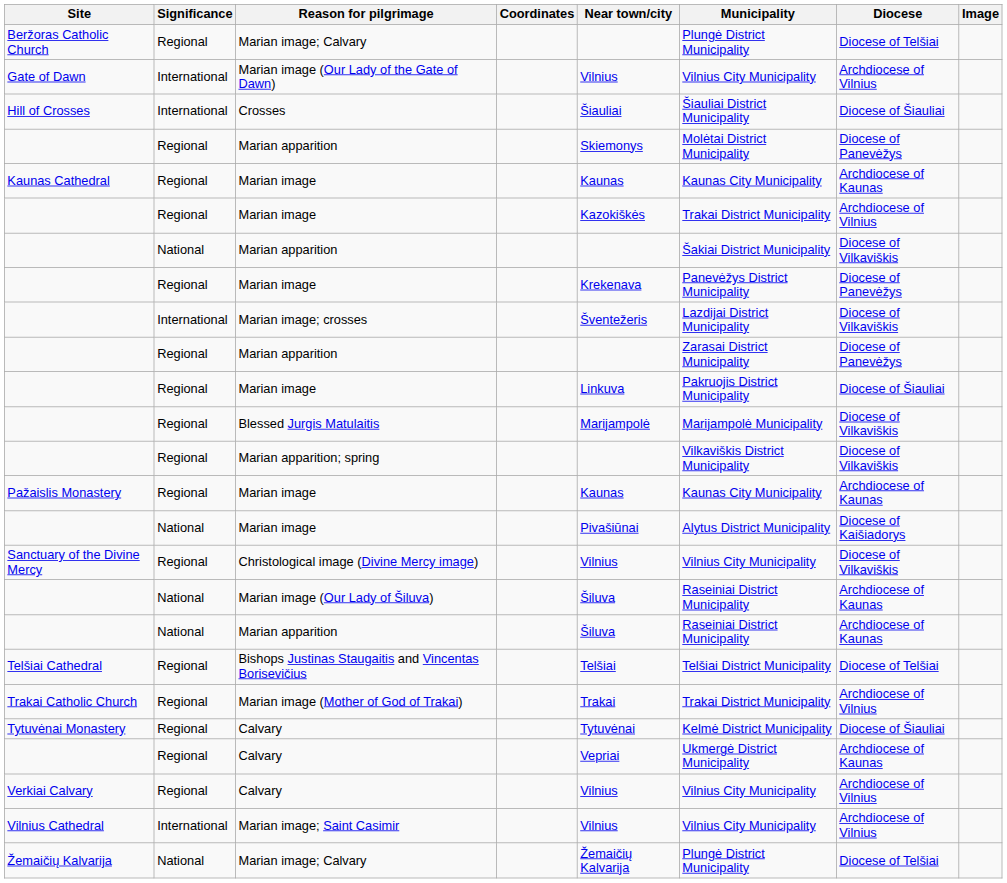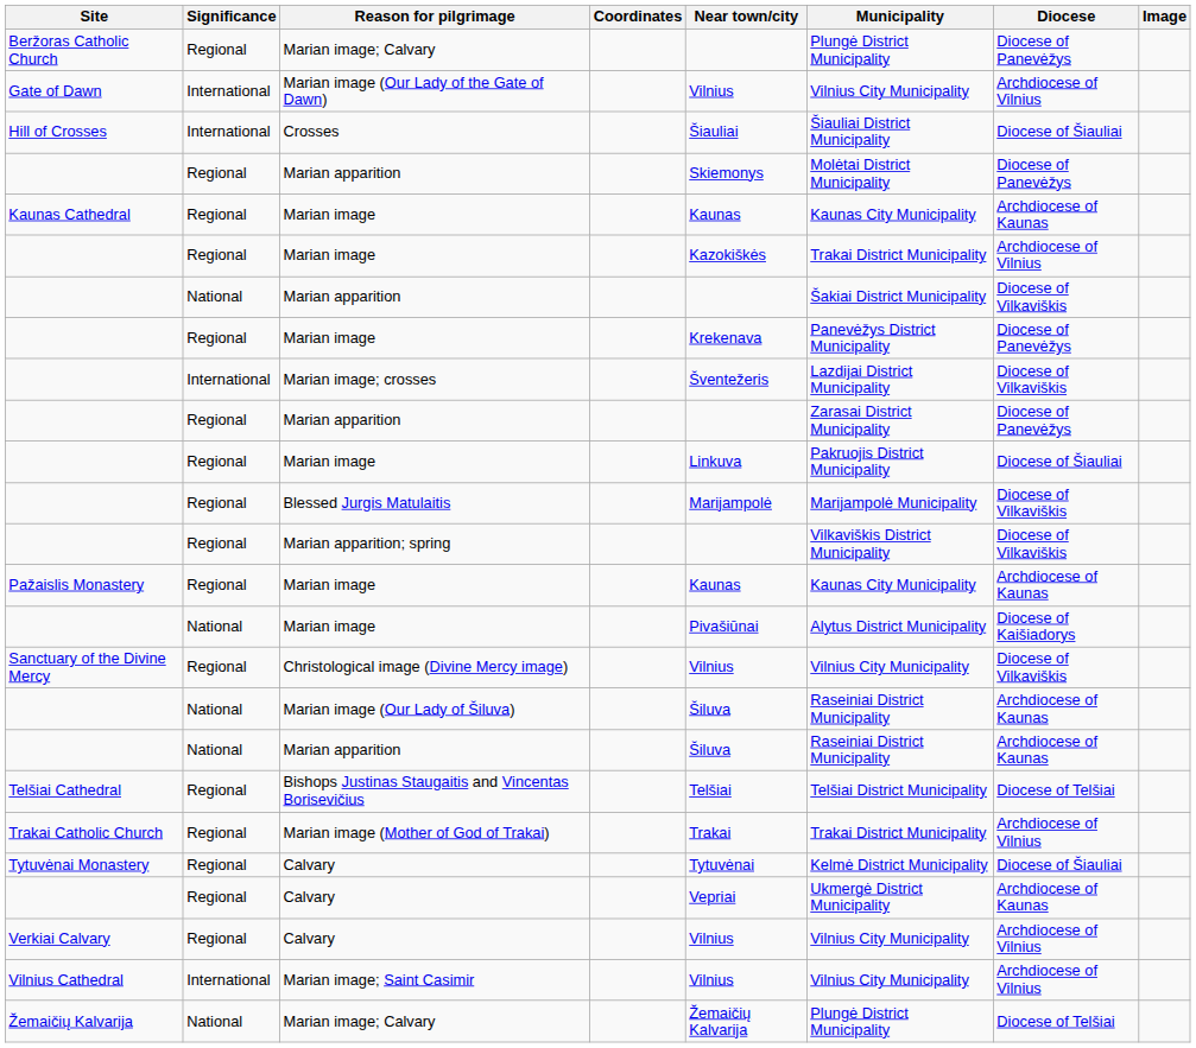 <table class="wikitable sortable">
 <tr>
 <th>Site</th>
 <th>Significance</th>
 <th>Reason for pilgrimage</th>
 <th>Coordinates</th>
 <th>Near town/city</th>
 <th>Municipality</th>
 <th>Diocese</th>
 <th>Image</th>
 </tr>
 <tr>
 <td><a href='#'>Beržoras Catholic Church</a></td>
 <td>Regional</td>
 <td>Marian image; Calvary</td>
 <td></td>
 <td></td>
 <td><a href='#'>Plungė District Municipality</a></td>
-<td><a href='#'>Diocese of Telšiai</a></td>
+<td><a href='#'>Diocese of Panevėžys</a></td>
 <td></td>
 </tr>
 <tr>
 <td><a href='#'>Gate of Dawn</a></td>
 <td>International</td>
 <td>Marian image (<a href='#'>Our Lady of the Gate of Dawn</a>)</td>
 <td></td>
 <td><a href='#'>Vilnius</a></td>
 <td><a href='#'>Vilnius City Municipality</a></td>
 <td><a href='#'>Archdiocese of Vilnius</a></td>
 <td></td>
 </tr>
 <tr>
 <td><a href='#'>Hill of Crosses</a></td>
 <td>International</td>
 <td>Crosses</td>
 <td></td>
 <td><a href='#'>Šiauliai</a></td>
 <td><a href='#'>Šiauliai District Municipality</a></td>
 <td><a href='#'>Diocese of Šiauliai</a></td>
 <td></td>
 </tr>
 <tr>
 <td></td>
 <td>Regional</td>
 <td>Marian apparition</td>
 <td></td>
 <td><a href='#'>Skiemonys</a></td>
 <td><a href='#'>Molėtai District Municipality</a></td>
 <td><a href='#'>Diocese of Panevėžys</a></td>
 <td></td>
 </tr>
 <tr>
 <td><a href='#'>Kaunas Cathedral</a></td>
 <td>Regional</td>
 <td>Marian image</td>
 <td></td>
 <td><a href='#'>Kaunas</a></td>
 <td><a href='#'>Kaunas City Municipality</a></td>
 <td><a href='#'>Archdiocese of Kaunas</a></td>
 <td></td>
 </tr>
 <tr>
 <td></td>
 <td>Regional</td>
 <td>Marian image</td>
 <td></td>
 <td><a href='#'>Kazokiškės</a></td>
 <td><a href='#'>Trakai District Municipality</a></td>
 <td><a href='#'>Archdiocese of Vilnius</a></td>
 <td></td>
 </tr>
 <tr>
 <td></td>
 <td>National</td>
 <td>Marian apparition</td>
 <td></td>
 <td></td>
 <td><a href='#'>Šakiai District Municipality</a></td>
 <td><a href='#'>Diocese of Vilkaviškis</a></td>
 <td></td>
 </tr>
 <tr>
 <td></td>
 <td>Regional</td>
 <td>Marian image</td>
 <td></td>
 <td><a href='#'>Krekenava</a></td>
 <td><a href='#'>Panevėžys District Municipality</a></td>
 <td><a href='#'>Diocese of Panevėžys</a></td>
 <td></td>
 </tr>
 <tr>
 <td></td>
 <td>International</td>
 <td>Marian image; crosses</td>
 <td></td>
 <td><a href='#'>Šventežeris</a></td>
 <td><a href='#'>Lazdijai District Municipality</a></td>
 <td><a href='#'>Diocese of Vilkaviškis</a></td>
 <td></td>
 </tr>
 <tr>
 <td></td>
 <td>Regional</td>
 <td>Marian apparition</td>
 <td></td>
 <td></td>
 <td><a href='#'>Zarasai District Municipality</a></td>
 <td><a href='#'>Diocese of Panevėžys</a></td>
 <td></td>
 </tr>
 <tr>
 <td></td>
 <td>Regional</td>
 <td>Marian image</td>
 <td></td>
 <td><a href='#'>Linkuva</a></td>
 <td><a href='#'>Pakruojis District Municipality</a></td>
 <td><a href='#'>Diocese of Šiauliai</a></td>
 <td></td>
 </tr>
 <tr>
 <td></td>
 <td>Regional</td>
 <td>Blessed <a href='#'>Jurgis Matulaitis</a></td>
 <td></td>
 <td><a href='#'>Marijampolė</a></td>
 <td><a href='#'>Marijampolė Municipality</a></td>
 <td><a href='#'>Diocese of Vilkaviškis</a></td>
 <td></td>
 </tr>
 <tr>
 <td></td>
 <td>Regional</td>
 <td>Marian apparition; spring</td>
 <td></td>
 <td></td>
 <td><a href='#'>Vilkaviškis District Municipality</a></td>
 <td><a href='#'>Diocese of Vilkaviškis</a></td>
 <td></td>
 </tr>
 <tr>
 <td><a href='#'>Pažaislis Monastery</a></td>
 <td>Regional</td>
 <td>Marian image</td>
 <td></td>
 <td><a href='#'>Kaunas</a></td>
 <td><a href='#'>Kaunas City Municipality</a></td>
 <td><a href='#'>Archdiocese of Kaunas</a></td>
 <td></td>
 </tr>
 <tr>
 <td></td>
 <td>National</td>
 <td>Marian image</td>
 <td></td>
 <td><a href='#'>Pivašiūnai</a></td>
 <td><a href='#'>Alytus District Municipality</a></td>
 <td><a href='#'>Diocese of Kaišiadorys</a></td>
 <td></td>
 </tr>
 <tr>
 <td><a href='#'>Sanctuary of the Divine Mercy</a></td>
 <td>Regional</td>
 <td>Christological image (<a href='#'>Divine Mercy image</a>)</td>
 <td></td>
 <td><a href='#'>Vilnius</a></td>
 <td><a href='#'>Vilnius City Municipality</a></td>
 <td><a href='#'>Diocese of Vilkaviškis</a></td>
 <td></td>
 </tr>
 <tr>
 <td></td>
 <td>National</td>
 <td>Marian image (<a href='#'>Our Lady of Šiluva</a>)</td>
 <td></td>
 <td><a href='#'>Šiluva</a></td>
 <td><a href='#'>Raseiniai District Municipality</a></td>
 <td><a href='#'>Archdiocese of Kaunas</a></td>
 <td></td>
 </tr>
 <tr>
 <td></td>
 <td>National</td>
 <td>Marian apparition</td>
 <td></td>
 <td><a href='#'>Šiluva</a></td>
 <td><a href='#'>Raseiniai District Municipality</a></td>
 <td><a href='#'>Archdiocese of Kaunas</a></td>
 <td></td>
 </tr>
 <tr>
 <td><a href='#'>Telšiai Cathedral</a></td>
 <td>Regional</td>
 <td>Bishops <a href='#'>Justinas Staugaitis</a> and <a href='#'>Vincentas Borisevičius</a></td>
 <td></td>
 <td><a href='#'>Telšiai</a></td>
 <td><a href='#'>Telšiai District Municipality</a></td>
 <td><a href='#'>Diocese of Telšiai</a></td>
 <td></td>
 </tr>
 <tr>
 <td><a href='#'>Trakai Catholic Church</a></td>
 <td>Regional</td>
 <td>Marian image (<a href='#'>Mother of God of Trakai</a>)</td>
 <td></td>
 <td><a href='#'>Trakai</a></td>
 <td><a href='#'>Trakai District Municipality</a></td>
 <td><a href='#'>Archdiocese of Vilnius</a></td>
 <td></td>
 </tr>
 <tr>
 <td><a href='#'>Tytuvėnai Monastery</a></td>
 <td>Regional</td>
 <td>Calvary</td>
 <td></td>
 <td><a href='#'>Tytuvėnai</a></td>
 <td><a href='#'>Kelmė District Municipality</a></td>
 <td><a href='#'>Diocese of Šiauliai</a></td>
 <td></td>
 </tr>
 <tr>
 <td></td>
 <td>Regional</td>
 <td>Calvary</td>
 <td></td>
 <td><a href='#'>Vepriai</a></td>
 <td><a href='#'>Ukmergė District Municipality</a></td>
 <td><a href='#'>Archdiocese of Kaunas</a></td>
 <td></td>
 </tr>
 <tr>
 <td><a href='#'>Verkiai Calvary</a></td>
 <td>Regional</td>
 <td>Calvary</td>
 <td></td>
 <td><a href='#'>Vilnius</a></td>
 <td><a href='#'>Vilnius City Municipality</a></td>
 <td><a href='#'>Archdiocese of Vilnius</a></td>
 <td></td>
 </tr>
 <tr>
 <td><a href='#'>Vilnius Cathedral</a></td>
 <td>International</td>
 <td>Marian image; <a href='#'>Saint Casimir</a></td>
 <td></td>
 <td><a href='#'>Vilnius</a></td>
 <td><a href='#'>Vilnius City Municipality</a></td>
 <td><a href='#'>Archdiocese of Vilnius</a></td>
 <td></td>
 </tr>
 <tr>
 <td><a href='#'>Žemaičių Kalvarija</a></td>
 <td>National</td>
 <td>Marian image; Calvary</td>
 <td></td>
 <td><a href='#'>Žemaičių Kalvarija</a></td>
 <td><a href='#'>Plungė District Municipality</a></td>
 <td><a href='#'>Diocese of Telšiai</a></td>
 <td></td>
 </tr>
 </table>
